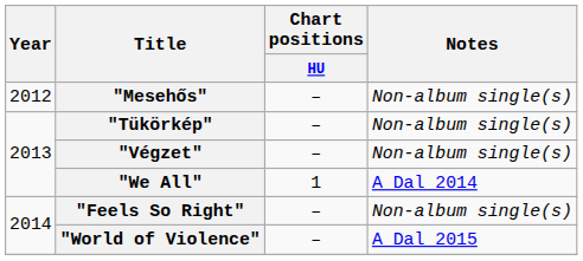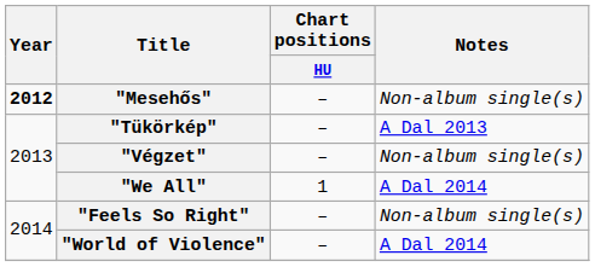 <table class="wikitable plainrowheaders" style="text-align:center;">
 <tr>
 <th rowspan="2">Year</th>
 <th rowspan="2">Title</th>
 <th colspan="1">Chart positions</th>
 <th rowspan="2">Notes</th>
 </tr>
 <tr>
 <th width="40"><small><a href='#'>HU</a></small><br></th>
 </tr>
 <tr>
-<td>2012</td>
+<td><strong>2012</strong></td>
 <th scope="row">"Mesehős"</th>
 <td style="text-align:center; vertical-align:top;">–</td>
 <td style="text-align:left; vertical-align:top;"><em>Non-album single(s)</em></td>
 </tr>
 <tr>
 <td rowspan=3>2013</td>
 <th scope="row">"Tükörkép"</th>
 <td style="text-align:center; vertical-align:top;">–</td>
-<td style="text-align:left; vertical-align:top;"><em>Non-album single(s)</em></td>
+<td style="text-align:left; vertical-align:top;"><a href='#'>A Dal 2013</a></td>
 </tr>
 <tr>
 <th scope="row">"Végzet"</th>
 <td style="text-align:center; vertical-align:top;">–</td>
 <td style="text-align:left; vertical-align:top;"><em>Non-album single(s)</em></td>
 </tr>
 <tr>
 <th scope="row">"We All"</th>
 <td style="text-align:center; vertical-align:top;">1</td>
 <td style="text-align:left; vertical-align:top;"><a href='#'>A Dal 2014</a></td>
 </tr>
 <tr>
 <td rowspan=2>2014</td>
 <th scope="row">"Feels So Right"</th>
 <td style="text-align:center; vertical-align:top;">–</td>
 <td style="text-align:left; vertical-align:top;"><em>Non-album single(s)</em></td>
 </tr>
 <tr>
 <th scope="row">"World of Violence"</th>
 <td style="text-align:center; vertical-align:top;">–</td>
-<td style="text-align:left; vertical-align:top;"><a href='#'>A Dal 2015</a></td>
+<td style="text-align:left; vertical-align:top;"><a href='#'>A Dal 2014</a></td>
 </tr>
 <tr>
 </tr>
 </table>
